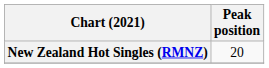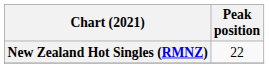 <table class="wikitable sortable plainrowheaders" style="text-align:center">
 <tr>
 <th scope="col">Chart (2021)</th>
 <th scope="col">Peak<br>position</th>
 </tr>
 <tr>
 <th scope="row">New Zealand Hot Singles (<a href='#'>RMNZ</a>)</th>
-<td>20</td>
+<td>22</td>
 </tr>
 <tr>
 </tr>
 <tr>
 </tr>
 </table>
